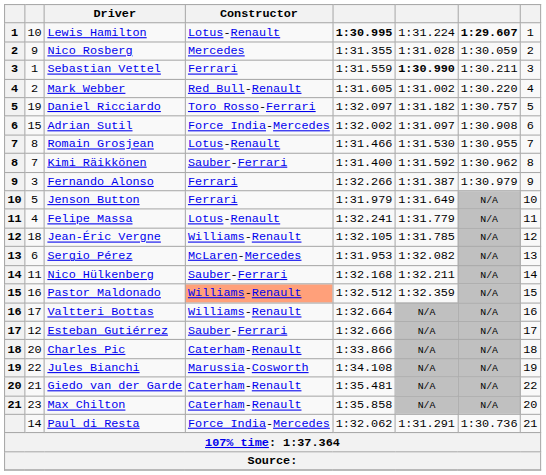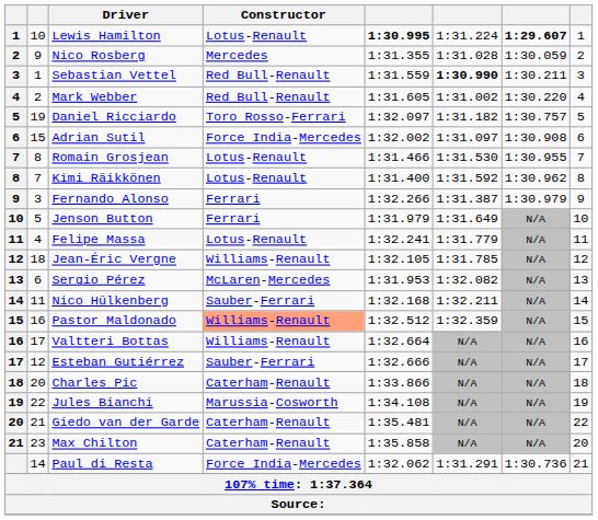 <table class="wikitable sortable" style="font-size:85%">
 <tr>
 <th scope="col"></th>
 <th scope="col"></th>
 <th scope="col">Driver</th>
 <th scope="col">Constructor</th>
 <th scope="col"></th>
 <th scope="col"></th>
 <th scope="col"></th>
 <th scope="col"></th>
 </tr>
 <tr>
 <th scope="row">1</th>
 <td align="center">10</td>
 <td data-sort-value="HAM"> <a href='#'>Lewis Hamilton</a></td>
 <td><a href='#'>Lotus</a>-<a href='#'>Renault</a></td>
 <td><strong>1:30.995</strong></td>
 <td>1:31.224</td>
 <td><strong>1:29.607</strong></td>
 <td align="center">1</td>
 </tr>
 <tr>
 <th scope="row">2</th>
 <td align="center">9</td>
 <td data-sort-value="ROS"> <a href='#'>Nico Rosberg</a></td>
 <td><a href='#'>Mercedes</a></td>
 <td>1:31.355</td>
 <td>1:31.028</td>
 <td>1:30.059</td>
 <td align="center">2</td>
 </tr>
 <tr>
 <th scope="row">3</th>
 <td align="center">1</td>
 <td data-sort-value="VET"> <a href='#'>Sebastian Vettel</a></td>
-<td><a href='#'>Ferrari</a></td>
+<td><a href='#'>Red Bull</a>-<a href='#'>Renault</a></td>
 <td>1:31.559</td>
 <td><strong>1:30.990</strong></td>
 <td>1:30.211</td>
 <td align="center">3</td>
 </tr>
 <tr>
 <th scope="row">4</th>
 <td align="center">2</td>
 <td data-sort-value="WEB"> <a href='#'>Mark Webber</a></td>
 <td><a href='#'>Red Bull</a>-<a href='#'>Renault</a></td>
 <td>1:31.605</td>
 <td>1:31.002</td>
 <td>1:30.220</td>
 <td align="center">4</td>
 </tr>
 <tr>
 <th scope="row">5</th>
 <td align="center">19</td>
 <td data-sort-value="RIC"> <a href='#'>Daniel Ricciardo</a></td>
 <td><a href='#'>Toro Rosso</a>-<a href='#'>Ferrari</a></td>
 <td>1:32.097</td>
 <td>1:31.182</td>
 <td>1:30.757</td>
 <td align="center">5</td>
 </tr>
 <tr>
 <th scope="row">6</th>
 <td align="center">15</td>
 <td data-sort-value="SUT"> <a href='#'>Adrian Sutil</a></td>
 <td><a href='#'>Force India</a>-<a href='#'>Mercedes</a></td>
 <td>1:32.002</td>
 <td>1:31.097</td>
 <td>1:30.908</td>
 <td align="center">6</td>
 </tr>
 <tr>
 <th scope="row">7</th>
 <td align="center">8</td>
 <td data-sort-value="GRO"> <a href='#'>Romain Grosjean</a></td>
 <td><a href='#'>Lotus</a>-<a href='#'>Renault</a></td>
 <td>1:31.466</td>
 <td>1:31.530</td>
 <td>1:30.955</td>
 <td align="center">7</td>
 </tr>
 <tr>
 <th scope="row">8</th>
 <td align="center">7</td>
 <td data-sort-value="RAI"> <a href='#'>Kimi Räikkönen</a></td>
-<td><a href='#'>Sauber</a>-<a href='#'>Ferrari</a></td>
+<td><a href='#'>Lotus</a>-<a href='#'>Renault</a></td>
 <td>1:31.400</td>
 <td>1:31.592</td>
 <td>1:30.962</td>
 <td align="center">8</td>
 </tr>
 <tr>
 <th scope="row">9</th>
 <td align="center">3</td>
 <td data-sort-value="ALO"> <a href='#'>Fernando Alonso</a></td>
 <td><a href='#'>Ferrari</a></td>
 <td>1:32.266</td>
 <td>1:31.387</td>
 <td>1:30.979</td>
 <td align="center">9</td>
 </tr>
 <tr>
 <th scope="row">10</th>
 <td align="center">5</td>
 <td data-sort-value="BUT"> <a href='#'>Jenson Button</a></td>
 <td><a href='#'>Ferrari</a></td>
 <td>1:31.979</td>
 <td>1:31.649</td>
 <td style="background: silver" align="center" data-sort-value="10"><small>N/A</small></td>
 <td align="center">10</td>
 </tr>
 <tr>
 <th scope="row">11</th>
 <td align="center">4</td>
 <td data-sort-value="MAS"> <a href='#'>Felipe Massa</a></td>
 <td><a href='#'>Lotus</a>-<a href='#'>Renault</a></td>
 <td>1:32.241</td>
 <td>1:31.779</td>
 <td style="background: silver" align="center" data-sort-value="11"><small>N/A</small></td>
 <td align="center">11</td>
 </tr>
 <tr>
 <th scope="row">12</th>
 <td align="center">18</td>
 <td data-sort-value="VER"> <a href='#'>Jean-Éric Vergne</a></td>
 <td><a href='#'>Williams</a>-<a href='#'>Renault</a></td>
 <td>1:32.105</td>
 <td>1:31.785</td>
 <td style="background: silver" align="center" data-sort-value="12"><small>N/A</small></td>
 <td align="center">12</td>
 </tr>
 <tr>
 <th scope="row">13</th>
 <td align="center">6</td>
 <td data-sort-value="PER"> <a href='#'>Sergio Pérez</a></td>
 <td><a href='#'>McLaren</a>-<a href='#'>Mercedes</a></td>
 <td>1:31.953</td>
 <td>1:32.082</td>
 <td style="background: silver" align="center" data-sort-value="13"><small>N/A</small></td>
 <td align="center">13</td>
 </tr>
 <tr>
 <th scope="row">14</th>
 <td align="center">11</td>
 <td data-sort-value="HUL"> <a href='#'>Nico Hülkenberg</a></td>
 <td><a href='#'>Sauber</a>-<a href='#'>Ferrari</a></td>
 <td>1:32.168</td>
 <td>1:32.211</td>
 <td style="background: silver" align="center" data-sort-value="14"><small>N/A</small></td>
 <td align="center">14</td>
 </tr>
 <tr>
 <th scope="row">15</th>
 <td align="center">16</td>
 <td data-sort-value="MAL"> <a href='#'>Pastor Maldonado</a></td>
 <td style="background: lightsalmon;"><a href='#'>Williams</a>-<a href='#'>Renault</a></td>
 <td>1:32.512</td>
 <td>1:32.359</td>
 <td style="background: silver" align="center" data-sort-value="15"><small>N/A</small></td>
 <td align="center">15</td>
 </tr>
 <tr>
 <th scope="row">16</th>
 <td align="center">17</td>
 <td data-sort-value="BOT"> <a href='#'>Valtteri Bottas</a></td>
 <td><a href='#'>Williams</a>-<a href='#'>Renault</a></td>
 <td>1:32.664</td>
 <td style="background: silver" align="center" data-sort-value="16"><small>N/A</small></td>
 <td style="background: silver" align="center" data-sort-value="16"><small>N/A</small></td>
 <td align="center">16</td>
 </tr>
 <tr>
 <th scope="row">17</th>
 <td align="center">12</td>
 <td data-sort-value="GUT"> <a href='#'>Esteban Gutiérrez</a></td>
 <td><a href='#'>Sauber</a>-<a href='#'>Ferrari</a></td>
 <td>1:32.666</td>
 <td style="background: silver" align="center" data-sort-value="17"><small>N/A</small></td>
 <td style="background: silver" align="center" data-sort-value="17"><small>N/A</small></td>
 <td align="center">17</td>
 </tr>
 <tr>
 <th scope="row">18</th>
 <td align="center">20</td>
 <td data-sort-value="PIC"> <a href='#'>Charles Pic</a></td>
 <td><a href='#'>Caterham</a>-<a href='#'>Renault</a></td>
 <td>1:33.866</td>
 <td style="background: silver" align="center" data-sort-value="18"><small>N/A</small></td>
 <td style="background: silver" align="center" data-sort-value="18"><small>N/A</small></td>
 <td align="center">18</td>
 </tr>
 <tr>
 <th scope="row">19</th>
 <td align="center">22</td>
 <td data-sort-value="BIA"> <a href='#'>Jules Bianchi</a></td>
 <td><a href='#'>Marussia</a>-<a href='#'>Cosworth</a></td>
 <td>1:34.108</td>
 <td style="background: silver" align="center" data-sort-value="19"><small>N/A</small></td>
 <td style="background: silver" align="center" data-sort-value="19"><small>N/A</small></td>
 <td align="center">19</td>
 </tr>
 <tr>
 <th scope="row">20</th>
 <td align="center">21</td>
 <td data-sort-value="VDG"> <a href='#'>Giedo van der Garde</a></td>
 <td><a href='#'>Caterham</a>-<a href='#'>Renault</a></td>
 <td>1:35.481</td>
 <td style="background: silver" align="center" data-sort-value="20"><small>N/A</small></td>
 <td style="background: silver" align="center" data-sort-value="20"><small>N/A</small></td>
 <td align="center">22</td>
 </tr>
 <tr>
 <th scope="row">21</th>
 <td align="center">23</td>
 <td data-sort-value="CHI"> <a href='#'>Max Chilton</a></td>
 <td><a href='#'>Caterham</a>-<a href='#'>Renault</a></td>
 <td>1:35.858</td>
 <td style="background: silver" align="center" data-sort-value="21"><small>N/A</small></td>
 <td style="background: silver" align="center" data-sort-value="21"><small>N/A</small></td>
 <td align="center">20</td>
 </tr>
 <tr>
 <th data-sort-value="22" scope="row"></th>
 <td align="center">14</td>
 <td data-sort-value="DIR"> <a href='#'>Paul di Resta</a></td>
 <td><a href='#'>Force India</a>-<a href='#'>Mercedes</a></td>
 <td>1:32.062</td>
 <td>1:31.291</td>
 <td>1:30.736</td>
 <td align="center">21</td>
 </tr>
 <tr class="sortbottom">
 <th colspan="8"><a href='#'>107% time</a>: 1:37.364</th>
 </tr>
 <tr>
 <th colspan="8">Source:</th>
 </tr>
 <tr>
 </tr>
 </table>
